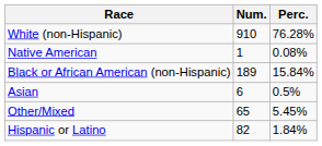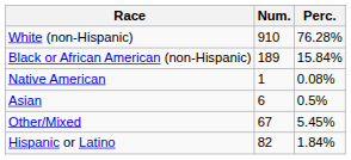 <table class="wikitable">
 <tr>
 <th>Race</th>
 <th>Num.</th>
 <th>Perc.</th>
 </tr>
 <tr>
 <td><a href='#'>White</a> (non-Hispanic)</td>
 <td>910</td>
 <td>76.28%</td>
 </tr>
 <tr>
+<td><a href='#'>Black or African American</a> (non-Hispanic)</td>
+<td>189</td>
+<td>15.84%</td>
+</tr>
+<tr>
 <td><a href='#'>Native American</a></td>
 <td>1</td>
 <td>0.08%</td>
-</tr>
-<tr>
-<td><a href='#'>Black or African American</a> (non-Hispanic)</td>
-<td>189</td>
-<td>15.84%</td>
 </tr>
 <tr>
 <td><a href='#'>Asian</a></td>
 <td>6</td>
 <td>0.5%</td>
 </tr>
 <tr>
 <td><a href='#'>Other/Mixed</a></td>
-<td>65</td>
+<td>67</td>
 <td>5.45%</td>
 </tr>
 <tr>
 <td><a href='#'>Hispanic</a> or <a href='#'>Latino</a></td>
 <td>82</td>
 <td>1.84%</td>
 </tr>
 </table>
